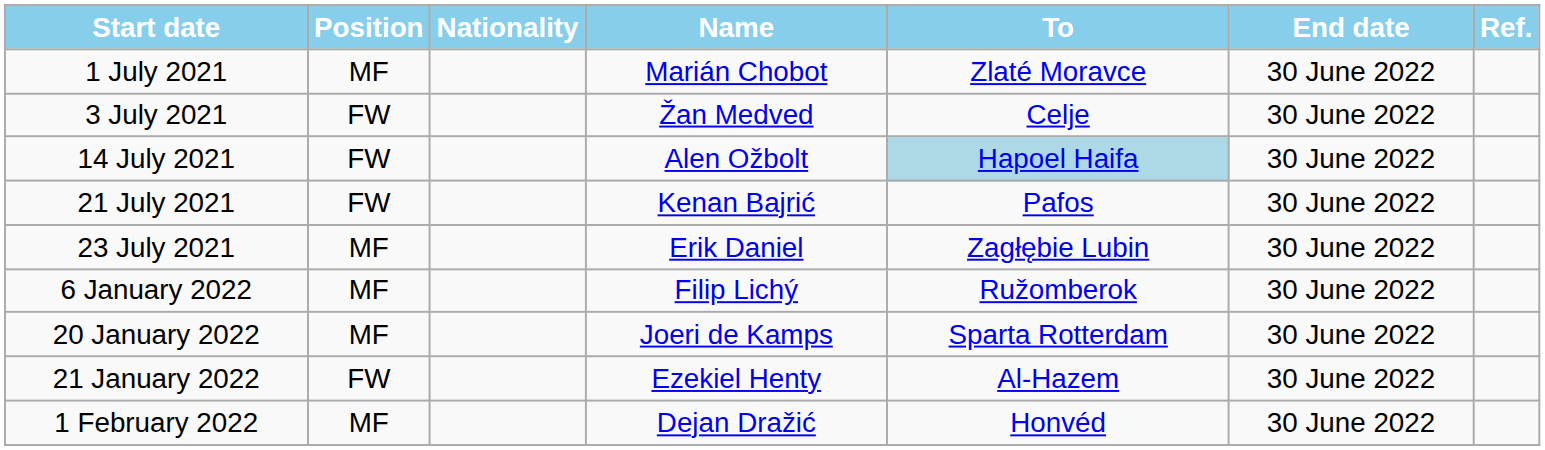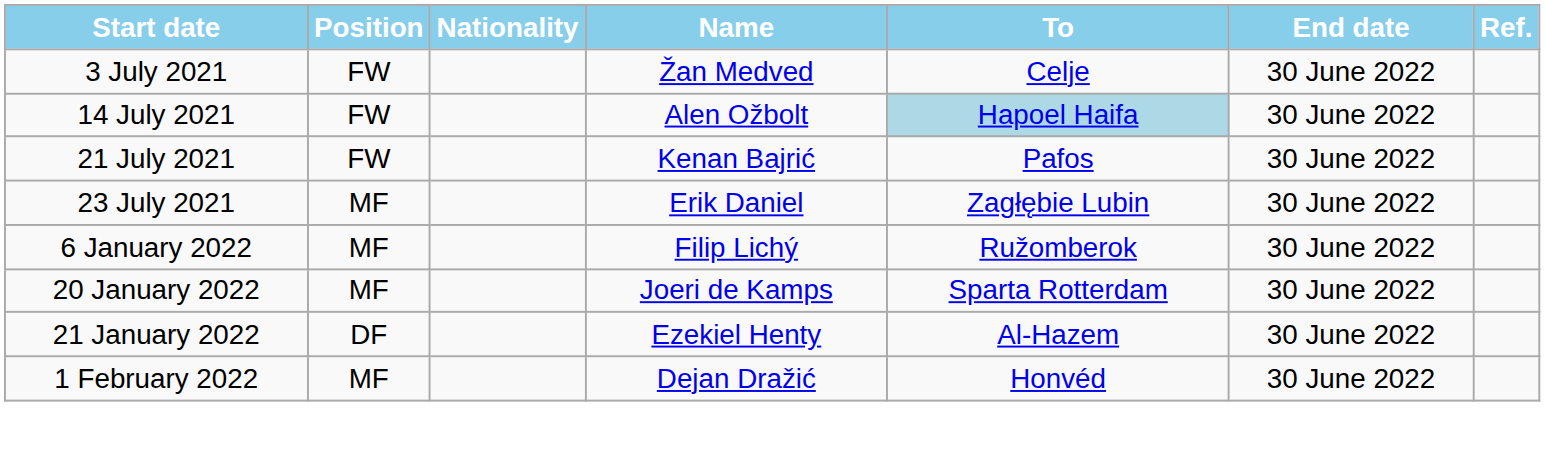 <table class="wikitable" style="text-align:center; font-size:90%; ">
 <tr>
 <th style="background:#87CEEB; color:#FFFFFF; width:150px;">Start date</th>
 <th style="background:#87CEEB; color:#FFFFFF; width:50px;">Position</th>
 <th style="background:#87CEEB; color:#FFFFFF; width:50px;">Nationality</th>
 <th style="background:#87CEEB; color:#FFFFFF; width:150px;">Name</th>
 <th style="background:#87CEEB; color:#FFFFFF; width:170px;">To</th>
 <th style="background:#87CEEB; color:#FFFFFF; width:120px;">End date</th>
 <th style="background:#87CEEB; color:#FFFFFF; width:25px;">Ref.</th>
-</tr>
-<tr>
-<td>1 July 2021</td>
-<td>MF</td>
-<td></td>
-<td><a href='#'>Marián Chobot</a></td>
-<td> <a href='#'>Zlaté Moravce</a></td>
-<td>30 June 2022</td>
-<td></td>
 </tr>
 <tr>
 <td>3 July 2021</td>
 <td>FW</td>
 <td></td>
 <td><a href='#'>Žan Medved</a></td>
 <td> <a href='#'>Celje</a></td>
 <td>30 June 2022</td>
 <td></td>
 </tr>
 <tr>
 <td>14 July 2021</td>
 <td>FW</td>
 <td></td>
 <td><a href='#'>Alen Ožbolt</a></td>
 <td style="background: lightblue;"> <a href='#'>Hapoel Haifa</a></td>
 <td>30 June 2022</td>
 <td></td>
 </tr>
 <tr>
 <td>21 July 2021</td>
 <td>FW</td>
 <td></td>
 <td><a href='#'>Kenan Bajrić</a></td>
 <td> <a href='#'>Pafos</a></td>
 <td>30 June 2022</td>
 <td></td>
 </tr>
 <tr>
 <td>23 July 2021</td>
 <td>MF</td>
 <td></td>
 <td><a href='#'>Erik Daniel</a></td>
 <td> <a href='#'>Zagłębie Lubin</a></td>
 <td>30 June 2022</td>
 <td></td>
 </tr>
 <tr>
 <td>6 January 2022</td>
 <td>MF</td>
 <td></td>
 <td><a href='#'>Filip Lichý</a></td>
 <td> <a href='#'>Ružomberok</a></td>
 <td>30 June 2022</td>
 <td></td>
 </tr>
 <tr>
 <td>20 January 2022</td>
 <td>MF</td>
 <td></td>
 <td><a href='#'>Joeri de Kamps</a></td>
 <td> <a href='#'>Sparta Rotterdam</a></td>
 <td>30 June 2022</td>
 <td></td>
 </tr>
 <tr>
 <td>21 January 2022</td>
-<td>FW</td>
+<td>DF</td>
 <td></td>
 <td><a href='#'>Ezekiel Henty</a></td>
 <td> <a href='#'>Al-Hazem</a></td>
 <td>30 June 2022</td>
 <td></td>
 </tr>
 <tr>
 <td>1 February 2022</td>
 <td>MF</td>
 <td></td>
 <td><a href='#'>Dejan Dražić</a></td>
 <td> <a href='#'>Honvéd</a></td>
 <td>30 June 2022</td>
 <td></td>
 </tr>
 </table>
